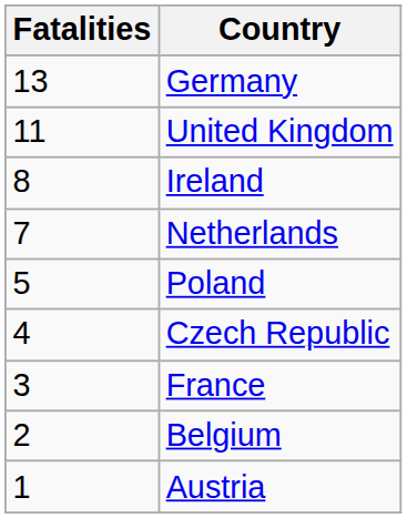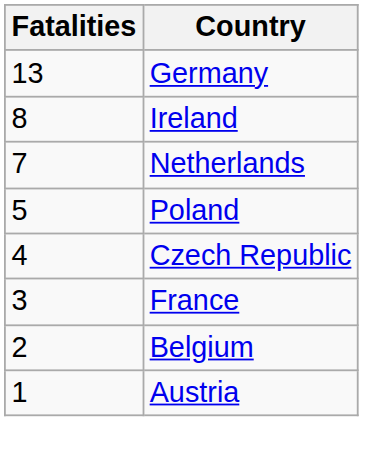 <table class="wikitable">
 <tr>
 <th>Fatalities</th>
 <th>Country</th>
 </tr>
 <tr>
 <td>13</td>
 <td><a href='#'>Germany</a></td>
-</tr>
-<tr>
-<td>11</td>
-<td><a href='#'>United Kingdom</a></td>
 </tr>
 <tr>
 <td>8</td>
 <td><a href='#'>Ireland</a></td>
 </tr>
 <tr>
 <td>7</td>
 <td><a href='#'>Netherlands</a></td>
 </tr>
 <tr>
 <td>5</td>
 <td><a href='#'>Poland</a></td>
 </tr>
 <tr>
 <td>4</td>
 <td><a href='#'>Czech Republic</a></td>
 </tr>
 <tr>
 <td>3</td>
 <td><a href='#'>France</a></td>
 </tr>
 <tr>
 <td>2</td>
 <td><a href='#'>Belgium</a></td>
 </tr>
 <tr>
 <td>1</td>
 <td><a href='#'>Austria</a></td>
 </tr>
 </table>
